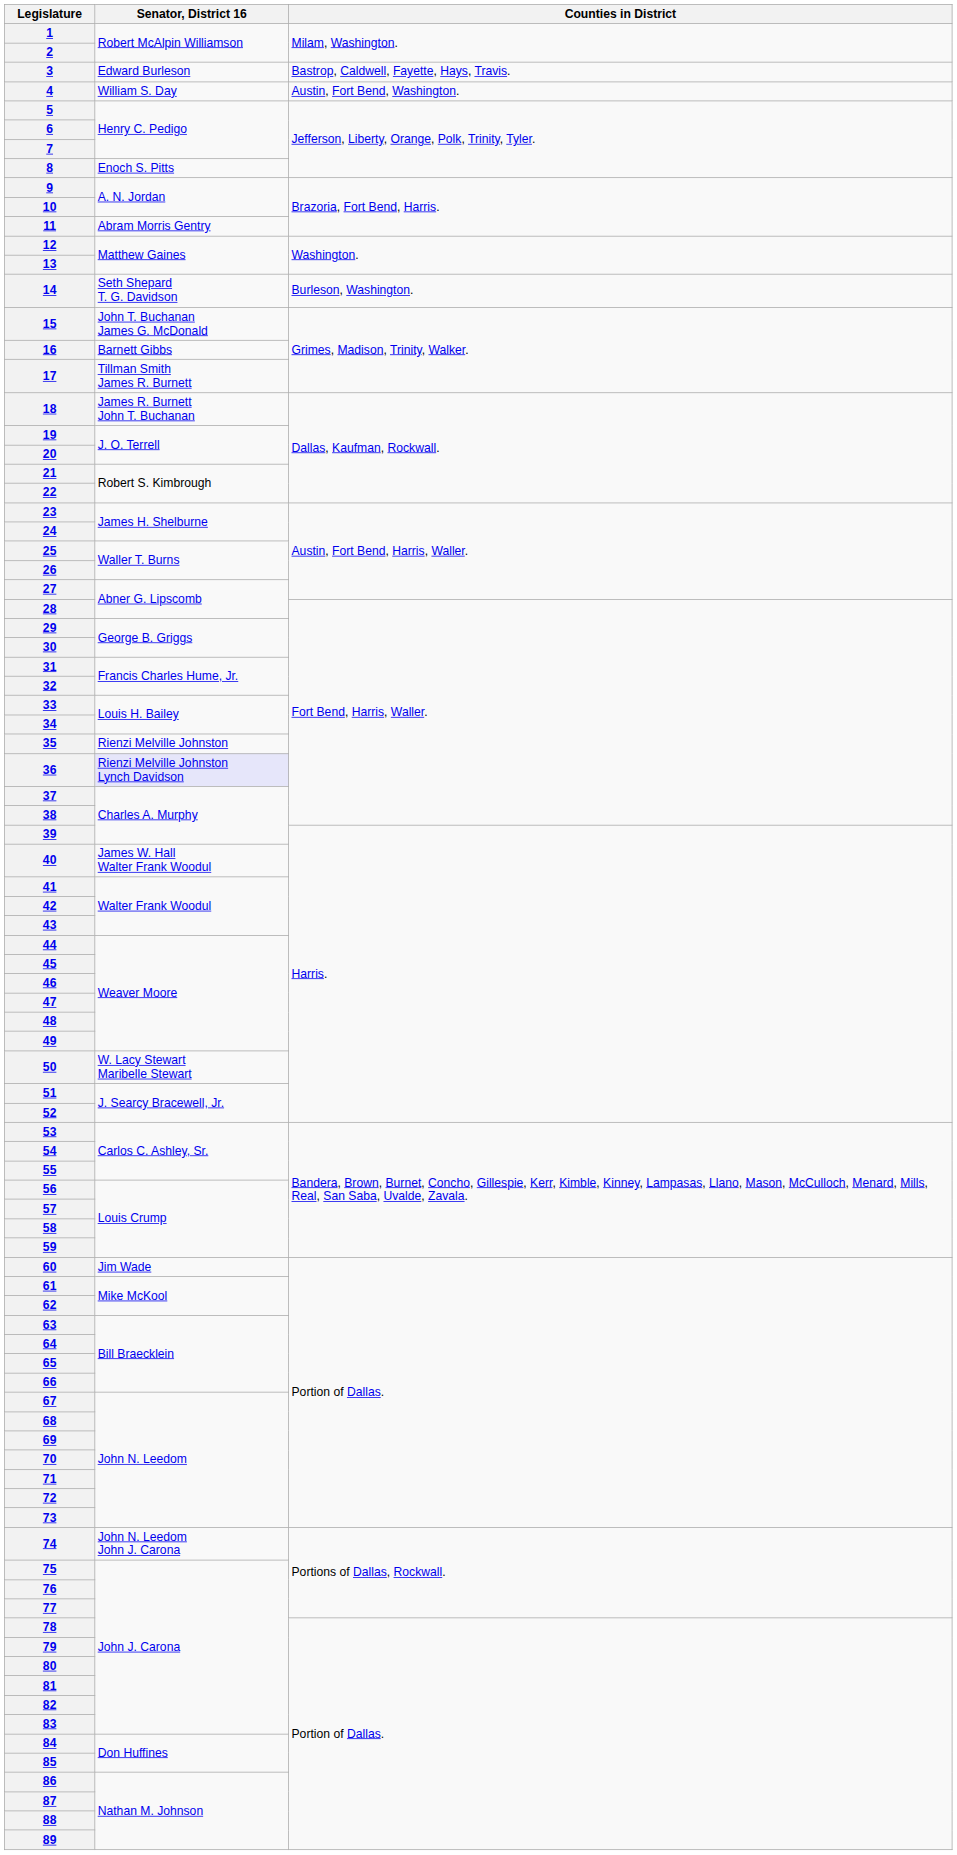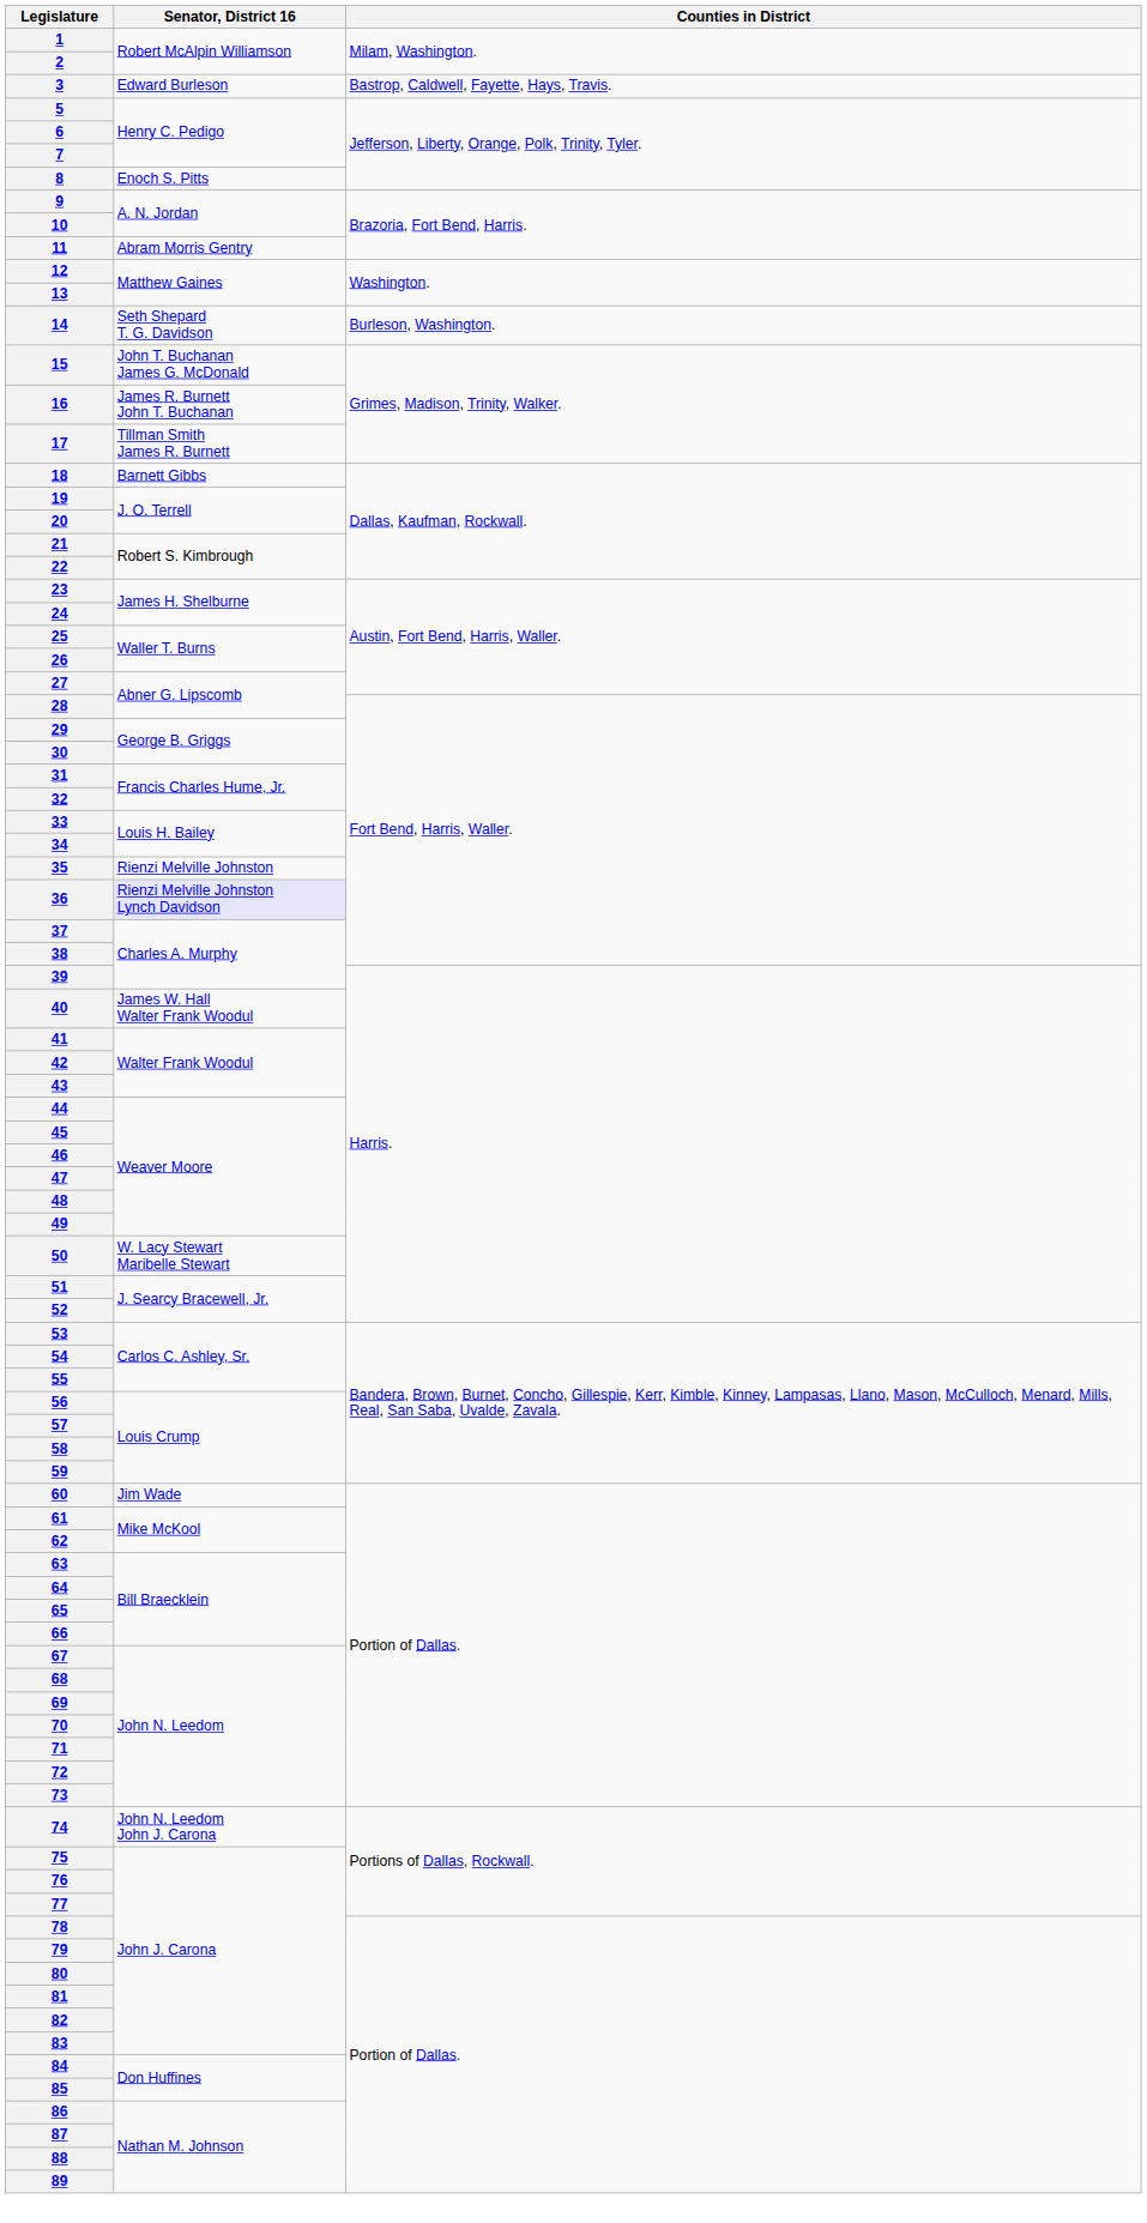 <table class="wikitable">
 <tr>
 <th>Legislature</th>
 <th>Senator, District 16</th>
 <th width=70%>Counties in District</th>
 </tr>
 <tr>
 <th><a href='#'>1</a></th>
 <td rowspan=2><a href='#'>Robert McAlpin Williamson</a></td>
 <td rowspan=2><a href='#'>Milam</a>, <a href='#'>Washington</a>.</td>
 </tr>
 <tr>
 <th><a href='#'>2</a></th>
 </tr>
 <tr>
 <th><a href='#'>3</a></th>
 <td><a href='#'>Edward Burleson</a></td>
 <td><a href='#'>Bastrop</a>, <a href='#'>Caldwell</a>, <a href='#'>Fayette</a>, <a href='#'>Hays</a>, <a href='#'>Travis</a>.</td>
-</tr>
-<tr>
-<th><a href='#'>4</a></th>
-<td><a href='#'>William S. Day</a></td>
-<td><a href='#'>Austin</a>, <a href='#'>Fort Bend</a>, <a href='#'>Washington</a>.</td>
 </tr>
 <tr>
 <th><a href='#'>5</a></th>
 <td rowspan=3><a href='#'>Henry C. Pedigo</a></td>
 <td rowspan=4><a href='#'>Jefferson</a>, <a href='#'>Liberty</a>, <a href='#'>Orange</a>, <a href='#'>Polk</a>, <a href='#'>Trinity</a>, <a href='#'>Tyler</a>.</td>
 </tr>
 <tr>
 <th><a href='#'>6</a></th>
 </tr>
 <tr>
 <th><a href='#'>7</a></th>
 </tr>
 <tr>
 <th><a href='#'>8</a></th>
 <td><a href='#'>Enoch S. Pitts</a></td>
 </tr>
 <tr>
 <th><a href='#'>9</a></th>
 <td rowspan=2><a href='#'>A. N. Jordan</a></td>
 <td rowspan=3><a href='#'>Brazoria</a>, <a href='#'>Fort Bend</a>, <a href='#'>Harris</a>.</td>
 </tr>
 <tr>
 <th><a href='#'>10</a></th>
 </tr>
 <tr>
 <th><a href='#'>11</a></th>
 <td><a href='#'>Abram Morris Gentry</a></td>
 </tr>
 <tr>
 <th><a href='#'>12</a></th>
 <td rowspan=2><a href='#'>Matthew Gaines</a></td>
 <td rowspan=2><a href='#'>Washington</a>.</td>
 </tr>
 <tr>
 <th><a href='#'>13</a></th>
 </tr>
 <tr>
 <th><a href='#'>14</a></th>
 <td><a href='#'>Seth Shepard</a><br><a href='#'>T. G. Davidson</a></td>
 <td><a href='#'>Burleson</a>, <a href='#'>Washington</a>.</td>
 </tr>
 <tr>
 <th><a href='#'>15</a></th>
 <td><a href='#'>John T. Buchanan</a><br><a href='#'>James G. McDonald</a></td>
 <td rowspan=3><a href='#'>Grimes</a>, <a href='#'>Madison</a>, <a href='#'>Trinity</a>, <a href='#'>Walker</a>.</td>
 </tr>
 <tr>
 <th><a href='#'>16</a></th>
-<td><a href='#'>Barnett Gibbs</a></td>
+<td><a href='#'>James R. Burnett</a><br><a href='#'>John T. Buchanan</a></td>
 </tr>
 <tr>
 <th><a href='#'>17</a></th>
 <td><a href='#'>Tillman Smith</a><br><a href='#'>James R. Burnett</a></td>
 </tr>
 <tr>
 <th><a href='#'>18</a></th>
-<td><a href='#'>James R. Burnett</a><br><a href='#'>John T. Buchanan</a></td>
+<td><a href='#'>Barnett Gibbs</a></td>
 <td rowspan=5><a href='#'>Dallas</a>, <a href='#'>Kaufman</a>, <a href='#'>Rockwall</a>.</td>
 </tr>
 <tr>
 <th><a href='#'>19</a></th>
 <td rowspan=2><a href='#'>J. O. Terrell</a></td>
 </tr>
 <tr>
 <th><a href='#'>20</a></th>
 </tr>
 <tr>
 <th><a href='#'>21</a></th>
 <td rowspan=2>Robert S. Kimbrough</td>
 </tr>
 <tr>
 <th><a href='#'>22</a></th>
 </tr>
 <tr>
 <th><a href='#'>23</a></th>
 <td rowspan=2><a href='#'>James H. Shelburne</a></td>
 <td rowspan=5><a href='#'>Austin</a>, <a href='#'>Fort Bend</a>, <a href='#'>Harris</a>, <a href='#'>Waller</a>.</td>
 </tr>
 <tr>
 <th><a href='#'>24</a></th>
 </tr>
 <tr>
 <th><a href='#'>25</a></th>
 <td rowspan=2><a href='#'>Waller T. Burns</a></td>
 </tr>
 <tr>
 <th><a href='#'>26</a></th>
 </tr>
 <tr>
 <th><a href='#'>27</a></th>
 <td rowspan=2><a href='#'>Abner G. Lipscomb</a></td>
 </tr>
 <tr>
 <th><a href='#'>28</a></th>
 <td rowspan=11><a href='#'>Fort Bend</a>, <a href='#'>Harris</a>, <a href='#'>Waller</a>.</td>
 </tr>
 <tr>
 <th><a href='#'>29</a></th>
 <td rowspan=2><a href='#'>George B. Griggs</a></td>
 </tr>
 <tr>
 <th><a href='#'>30</a></th>
 </tr>
 <tr>
 <th><a href='#'>31</a></th>
 <td rowspan=2><a href='#'>Francis Charles Hume, Jr.</a></td>
 </tr>
 <tr>
 <th><a href='#'>32</a></th>
 </tr>
 <tr>
 <th><a href='#'>33</a></th>
 <td rowspan=2><a href='#'>Louis H. Bailey</a></td>
 </tr>
 <tr>
 <th><a href='#'>34</a></th>
 </tr>
 <tr>
 <th><a href='#'>35</a></th>
 <td><a href='#'>Rienzi Melville Johnston</a></td>
 </tr>
 <tr>
 <th><a href='#'>36</a></th>
 <td style="background: lavender;"><a href='#'>Rienzi Melville Johnston</a><br><a href='#'>Lynch Davidson</a></td>
 </tr>
 <tr>
 <th><a href='#'>37</a></th>
 <td rowspan=3><a href='#'>Charles A. Murphy</a></td>
 </tr>
 <tr>
 <th><a href='#'>38</a></th>
 </tr>
 <tr>
 <th><a href='#'>39</a></th>
 <td rowspan=14><a href='#'>Harris</a>.</td>
 </tr>
 <tr>
 <th><a href='#'>40</a></th>
 <td><a href='#'>James W. Hall</a><br><a href='#'>Walter Frank Woodul</a></td>
 </tr>
 <tr>
 <th><a href='#'>41</a></th>
 <td rowspan=3><a href='#'>Walter Frank Woodul</a></td>
 </tr>
 <tr>
 <th><a href='#'>42</a></th>
 </tr>
 <tr>
 <th><a href='#'>43</a></th>
 </tr>
 <tr>
 <th><a href='#'>44</a></th>
 <td rowspan=6><a href='#'>Weaver Moore</a></td>
 </tr>
 <tr>
 <th><a href='#'>45</a></th>
 </tr>
 <tr>
 <th><a href='#'>46</a></th>
 </tr>
 <tr>
 <th><a href='#'>47</a></th>
 </tr>
 <tr>
 <th><a href='#'>48</a></th>
 </tr>
 <tr>
 <th><a href='#'>49</a></th>
 </tr>
 <tr>
 <th><a href='#'>50</a></th>
 <td><a href='#'>W. Lacy Stewart</a><br><a href='#'>Maribelle Stewart</a></td>
 </tr>
 <tr>
 <th><a href='#'>51</a></th>
 <td rowspan=2><a href='#'>J. Searcy Bracewell, Jr.</a></td>
 </tr>
 <tr>
 <th><a href='#'>52</a></th>
 </tr>
 <tr>
 <th><a href='#'>53</a></th>
 <td rowspan=3><a href='#'>Carlos C. Ashley, Sr.</a></td>
 <td rowspan=7><a href='#'>Bandera</a>, <a href='#'>Brown</a>, <a href='#'>Burnet</a>, <a href='#'>Concho</a>, <a href='#'>Gillespie</a>, <a href='#'>Kerr</a>, <a href='#'>Kimble</a>, <a href='#'>Kinney</a>, <a href='#'>Lampasas</a>, <a href='#'>Llano</a>, <a href='#'>Mason</a>, <a href='#'>McCulloch</a>, <a href='#'>Menard</a>, <a href='#'>Mills</a>, <a href='#'>Real</a>, <a href='#'>San Saba</a>, <a href='#'>Uvalde</a>, <a href='#'>Zavala</a>.</td>
 </tr>
 <tr>
 <th><a href='#'>54</a></th>
 </tr>
 <tr>
 <th><a href='#'>55</a></th>
 </tr>
 <tr>
 <th><a href='#'>56</a></th>
 <td rowspan=4><a href='#'>Louis Crump</a></td>
 </tr>
 <tr>
 <th><a href='#'>57</a></th>
 </tr>
 <tr>
 <th><a href='#'>58</a></th>
 </tr>
 <tr>
 <th><a href='#'>59</a></th>
 </tr>
 <tr>
 <th><a href='#'>60</a></th>
 <td><a href='#'>Jim Wade</a></td>
 <td rowspan=14>Portion of <a href='#'>Dallas</a>.</td>
 </tr>
 <tr>
 <th><a href='#'>61</a></th>
 <td rowspan=2><a href='#'>Mike McKool</a></td>
 </tr>
 <tr>
 <th><a href='#'>62</a></th>
 </tr>
 <tr>
 <th><a href='#'>63</a></th>
 <td rowspan=4><a href='#'>Bill Braecklein</a></td>
 </tr>
 <tr>
 <th><a href='#'>64</a></th>
 </tr>
 <tr>
 <th><a href='#'>65</a></th>
 </tr>
 <tr>
 <th><a href='#'>66</a></th>
 </tr>
 <tr>
 <th><a href='#'>67</a></th>
 <td rowspan=7><a href='#'>John N. Leedom</a></td>
 </tr>
 <tr>
 <th><a href='#'>68</a></th>
 </tr>
 <tr>
 <th><a href='#'>69</a></th>
 </tr>
 <tr>
 <th><a href='#'>70</a></th>
 </tr>
 <tr>
 <th><a href='#'>71</a></th>
 </tr>
 <tr>
 <th><a href='#'>72</a></th>
 </tr>
 <tr>
 <th><a href='#'>73</a></th>
 </tr>
 <tr>
 <th><a href='#'>74</a></th>
 <td><a href='#'>John N. Leedom</a><br><a href='#'>John J. Carona</a></td>
 <td rowspan=4>Portions of <a href='#'>Dallas</a>, <a href='#'>Rockwall</a>.</td>
 </tr>
 <tr>
 <th><a href='#'>75</a></th>
 <td rowspan=9><a href='#'>John J. Carona</a></td>
 </tr>
 <tr>
 <th><a href='#'>76</a></th>
 </tr>
 <tr>
 <th><a href='#'>77</a></th>
 </tr>
 <tr>
 <th><a href='#'>78</a></th>
 <td rowspan=12>Portion of <a href='#'>Dallas</a>.</td>
 </tr>
 <tr>
 <th><a href='#'>79</a></th>
 </tr>
 <tr>
 <th><a href='#'>80</a></th>
 </tr>
 <tr>
 <th><a href='#'>81</a></th>
 </tr>
 <tr>
 <th><a href='#'>82</a></th>
 </tr>
 <tr>
 <th><a href='#'>83</a></th>
 </tr>
 <tr>
 <th><a href='#'>84</a></th>
 <td rowspan=2><a href='#'>Don Huffines</a></td>
 </tr>
 <tr>
 <th><a href='#'>85</a></th>
 </tr>
 <tr>
 <th><a href='#'>86</a></th>
 <td rowspan=4><a href='#'>Nathan M. Johnson</a></td>
 </tr>
 <tr>
 <th><a href='#'>87</a></th>
 </tr>
 <tr>
 <th><a href='#'>88</a></th>
 </tr>
 <tr>
 <th><a href='#'>89</a></th>
 </tr>
 </table>
